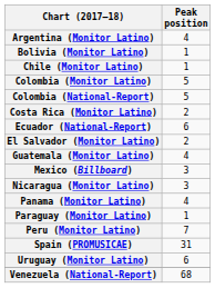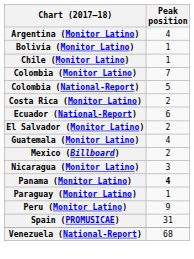 <table class="wikitable sortable plainrowheaders" style="text-align:center">
 <tr>
 <th>Chart (2017–18)</th>
 <th>Peak<br>position</th>
 </tr>
 <tr>
 <th scope="row">Argentina (<a href='#'>Monitor Latino</a>)</th>
 <td>4</td>
 </tr>
 <tr>
 <th scope="row">Bolivia (<a href='#'>Monitor Latino</a>)</th>
 <td>1</td>
 </tr>
 <tr>
 <th scope="row">Chile (<a href='#'>Monitor Latino</a>)</th>
 <td>1</td>
 </tr>
 <tr>
 <th scope="row">Colombia (<a href='#'>Monitor Latino</a>)</th>
-<td>5</td>
+<td>7</td>
 </tr>
 <tr>
 <th scope="row">Colombia (<a href='#'>National-Report</a>)</th>
 <td>5</td>
 </tr>
 <tr>
 <th scope="row">Costa Rica (<a href='#'>Monitor Latino</a>)</th>
 <td>2</td>
 </tr>
 <tr>
 <th scope="row">Ecuador (<a href='#'>National-Report</a>)</th>
 <td>6</td>
 </tr>
 <tr>
 <th scope="row">El Salvador (<a href='#'>Monitor Latino</a>)</th>
 <td>2</td>
 </tr>
 <tr>
 <th scope="row">Guatemala (<a href='#'>Monitor Latino</a>)</th>
 <td>4</td>
 </tr>
 <tr>
 <th scope="row">Mexico (<a href='#'><em>Billboard</em></a>)</th>
-<td>3</td>
+<td>2</td>
 </tr>
 <tr>
 <th scope="row">Nicaragua (<a href='#'>Monitor Latino</a>)</th>
 <td>3</td>
 </tr>
 <tr>
 <th scope="row">Panama (<a href='#'>Monitor Latino</a>)</th>
-<td>4</td>
+<td><strong>4</strong></td>
 </tr>
 <tr>
 <th scope="row">Paraguay (<a href='#'>Monitor Latino</a>)</th>
 <td>1</td>
 </tr>
 <tr>
 <th scope="row">Peru (<a href='#'>Monitor Latino</a>)</th>
-<td>7</td>
+<td>9</td>
 </tr>
 <tr>
 <th scope="row">Spain (<a href='#'>PROMUSICAE</a>)</th>
 <td>31</td>
-</tr>
-<tr>
-<th scope="row">Uruguay (<a href='#'>Monitor Latino</a>)</th>
-<td>6</td>
 </tr>
 <tr>
 </tr>
 <tr>
 </tr>
 <tr>
 </tr>
 <tr>
 </tr>
 <tr>
 <th scope="row">Venezuela (<a href='#'>National-Report</a>)</th>
 <td>68</td>
 </tr>
 </table>
